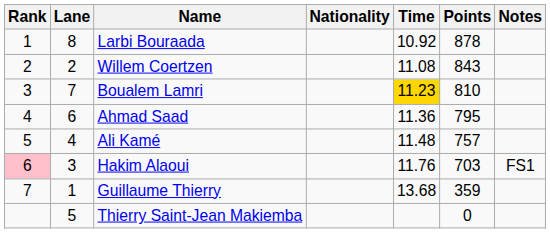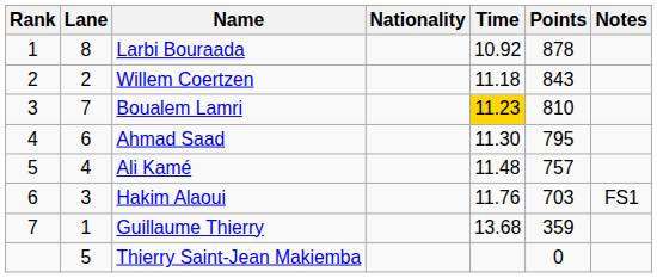 <table class="wikitable sortable" style="text-align:center">
 <tr>
 <th>Rank</th>
 <th>Lane</th>
 <th>Name</th>
 <th>Nationality</th>
 <th>Time</th>
 <th>Points</th>
 <th>Notes</th>
 </tr>
 <tr>
 <td>1</td>
 <td>8</td>
 <td align="left"><a href='#'>Larbi Bouraada</a></td>
 <td align=left></td>
 <td>10.92</td>
 <td>878</td>
 <td></td>
 </tr>
 <tr>
 <td>2</td>
 <td>2</td>
 <td align="left"><a href='#'>Willem Coertzen</a></td>
 <td align=left></td>
-<td>11.08</td>
+<td>11.18</td>
 <td>843</td>
 <td></td>
 </tr>
 <tr>
 <td>3</td>
 <td>7</td>
 <td align="left"><a href='#'>Boualem Lamri</a></td>
 <td align=left></td>
 <td style="background: gold;">11.23</td>
 <td>810</td>
 <td></td>
 </tr>
 <tr>
 <td>4</td>
 <td>6</td>
 <td align="left"><a href='#'>Ahmad Saad</a></td>
 <td align=left></td>
-<td>11.36</td>
+<td>11.30</td>
 <td>795</td>
 <td></td>
 </tr>
 <tr>
 <td>5</td>
 <td>4</td>
 <td align="left"><a href='#'>Ali Kamé</a></td>
 <td align=left></td>
 <td>11.48</td>
 <td>757</td>
 <td></td>
 </tr>
 <tr>
-<td style="background: pink;">6</td>
+<td>6</td>
 <td>3</td>
 <td align="left"><a href='#'>Hakim Alaoui</a></td>
 <td align=left></td>
 <td>11.76</td>
 <td>703</td>
 <td>FS1</td>
 </tr>
 <tr>
 <td>7</td>
 <td>1</td>
 <td align="left"><a href='#'>Guillaume Thierry</a></td>
 <td align=left></td>
 <td>13.68</td>
 <td>359</td>
 <td></td>
 </tr>
 <tr>
 <td></td>
 <td>5</td>
 <td align="left"><a href='#'>Thierry Saint-Jean Makiemba</a></td>
 <td align=left></td>
 <td></td>
 <td>0</td>
 <td></td>
 </tr>
 </table>
